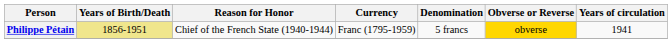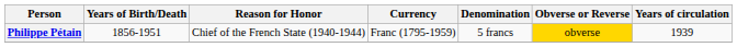 <table class="wikitable" style="font-size:95%; text-align:center;">
 <tr>
 <th>Person</th>
 <th>Years of Birth/Death</th>
 <th>Reason for Honor</th>
 <th>Currency</th>
 <th>Denomination</th>
 <th>Obverse or Reverse</th>
 <th>Years of circulation</th>
 </tr>
 <tr>
 <th><a href='#'>Philippe Pétain</a></th>
-<td style="background: khaki;">1856-1951</td>
+<td>1856-1951</td>
 <td>Chief of the French State (1940-1944)</td>
 <td>Franc (1795-1959)</td>
 <td>5 francs</td>
 <td style="background: gold;">obverse</td>
-<td>1941</td>
+<td>1939</td>
 </tr>
 <tr>
 </tr>
 </table>
